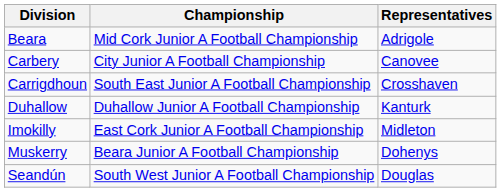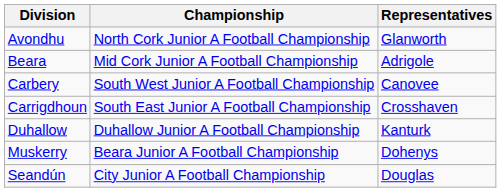 <table class="wikitable">
 <tr>
 <th>Division</th>
 <th>Championship</th>
 <th>Representatives</th>
+</tr>
+<tr>
+<td><a href='#'>Avondhu</a></td>
+<td><a href='#'>North Cork Junior A Football Championship</a></td>
+<td><a href='#'>Glanworth</a></td>
 </tr>
 <tr>
 <td><a href='#'>Beara</a></td>
 <td><a href='#'>Mid Cork Junior A Football Championship</a></td>
 <td><a href='#'>Adrigole</a></td>
 </tr>
 <tr>
 <td><a href='#'>Carbery</a></td>
-<td><a href='#'>City Junior A Football Championship</a></td>
+<td><a href='#'>South West Junior A Football Championship</a></td>
 <td><a href='#'>Canovee</a></td>
 </tr>
 <tr>
 <td><a href='#'>Carrigdhoun</a></td>
 <td><a href='#'>South East Junior A Football Championship</a></td>
 <td><a href='#'>Crosshaven</a></td>
 </tr>
 <tr>
 <td><a href='#'>Duhallow</a></td>
 <td><a href='#'>Duhallow Junior A Football Championship</a></td>
 <td><a href='#'>Kanturk</a></td>
 </tr>
 <tr>
-<td><a href='#'>Imokilly</a></td>
-<td><a href='#'>East Cork Junior A Football Championship</a></td>
-<td><a href='#'>Midleton</a></td>
-</tr>
-<tr>
 <td><a href='#'>Muskerry</a></td>
 <td><a href='#'>Beara Junior A Football Championship</a></td>
 <td><a href='#'>Dohenys</a></td>
 </tr>
 <tr>
 <td><a href='#'>Seandún</a></td>
-<td><a href='#'>South West Junior A Football Championship</a></td>
+<td><a href='#'>City Junior A Football Championship</a></td>
 <td><a href='#'>Douglas</a></td>
 </tr>
 </table>
